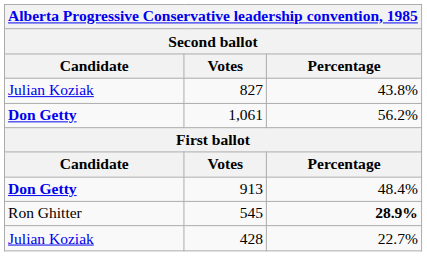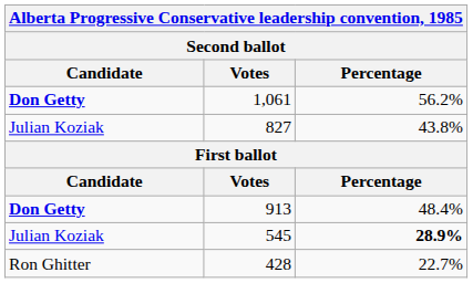 <table class="wikitable">
 <tr>
 <th colspan="3"><strong><a href='#'>Alberta Progressive Conservative leadership convention, 1985</a></strong></th>
 </tr>
 <tr>
 <th colspan="3" align="left"><strong>Second ballot</strong></th>
 </tr>
 <tr>
 <th>Candidate</th>
 <th>Votes</th>
 <th>Percentage</th>
 </tr>
 <tr>
+<td><strong><a href='#'>Don Getty</a></strong></td>
+<td align="right">1,061</td>
+<td align="right">56.2%</td>
+</tr>
+<tr>
 <td><a href='#'>Julian Koziak</a></td>
 <td align="right">827</td>
 <td align="right">43.8%</td>
-</tr>
-<tr>
-<td><strong><a href='#'>Don Getty</a></strong></td>
-<td align="right">1,061</td>
-<td align="right">56.2%</td>
 </tr>
 <tr>
 <th colspan="3" align="left"><strong>First ballot</strong></th>
 </tr>
 <tr>
 <th>Candidate</th>
 <th>Votes</th>
 <th>Percentage</th>
 </tr>
 <tr>
 <td><strong><a href='#'>Don Getty</a></strong></td>
 <td align="right">913</td>
 <td align="right">48.4%</td>
 </tr>
 <tr>
-<td>Ron Ghitter</td>
+<td><a href='#'>Julian Koziak</a></td>
 <td align="right">545</td>
 <td align="right"><strong>28.9%</strong></td>
 </tr>
 <tr>
-<td><a href='#'>Julian Koziak</a></td>
+<td>Ron Ghitter</td>
 <td align="right">428</td>
 <td align="right">22.7%</td>
 </tr>
 </table>
